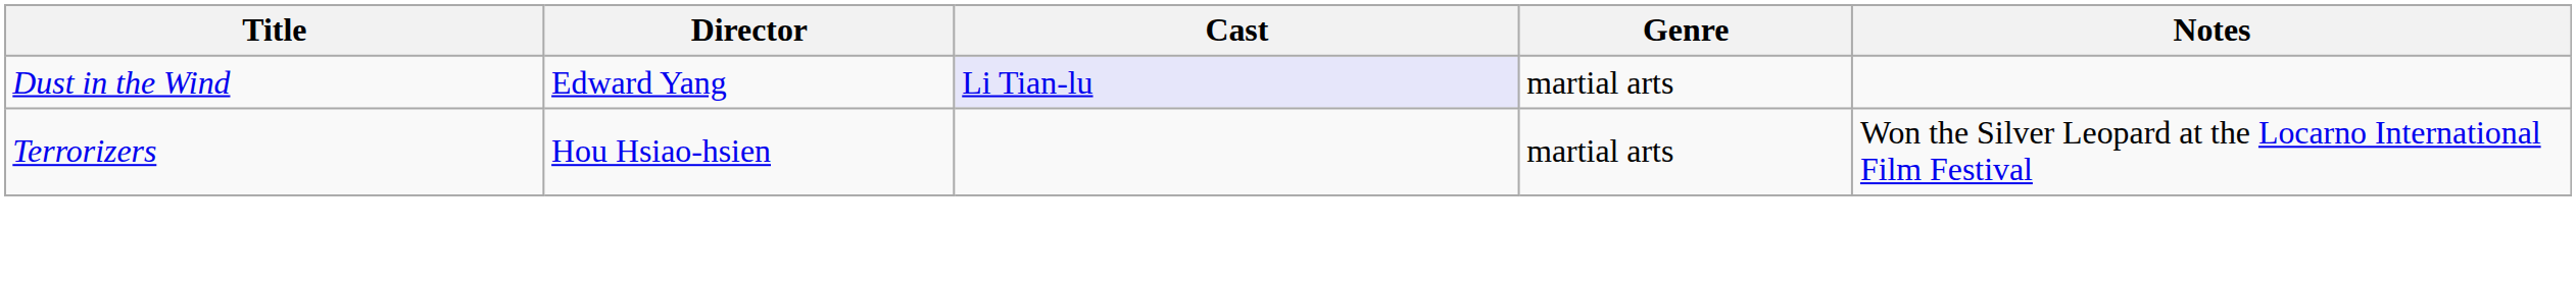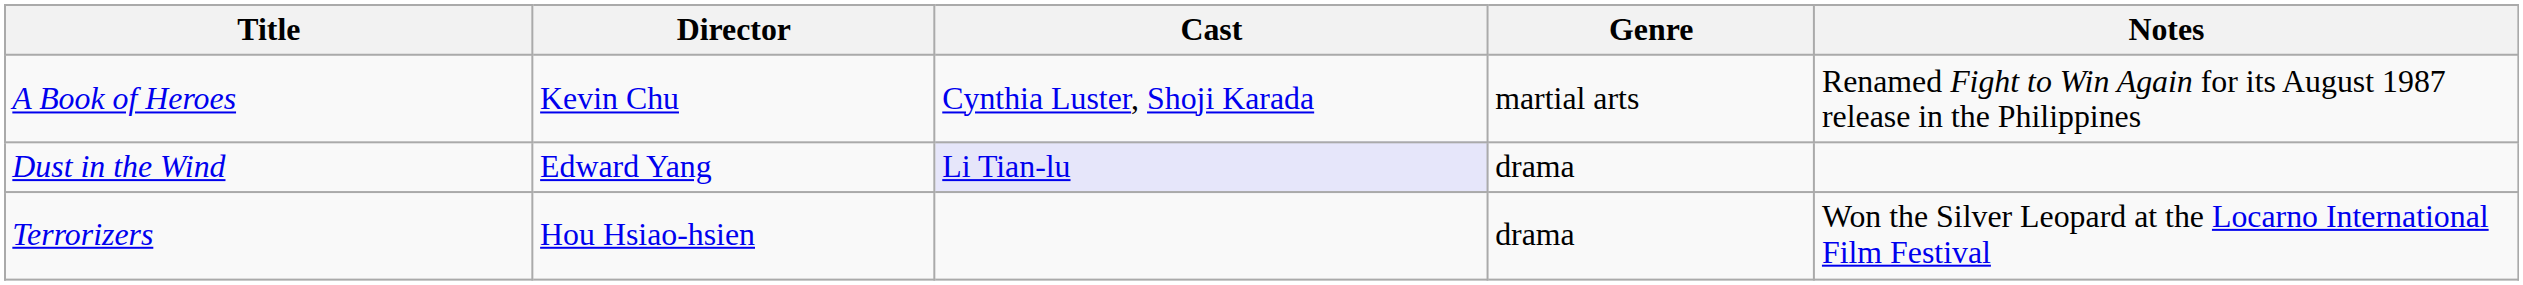 <table class="wikitable" width= "100%">
 <tr>
 <th width=21%>Title</th>
 <th width=16%>Director</th>
 <th width=22%>Cast</th>
 <th width=13%>Genre</th>
 <th width=28%>Notes</th>
 </tr>
 <tr>
+<td><em><a href='#'>A Book of Heroes</a></em></td>
+<td><a href='#'>Kevin Chu</a></td>
+<td><a href='#'>Cynthia Luster</a>, <a href='#'>Shoji Karada</a></td>
+<td>martial arts</td>
+<td>Renamed <em>Fight to Win Again</em> for its August 1987 release in the Philippines</td>
+</tr>
+<tr>
 <td><em><a href='#'>Dust in the Wind</a></em></td>
 <td><a href='#'>Edward Yang</a></td>
 <td style="background: lavender;"><a href='#'>Li Tian-lu</a></td>
-<td>martial arts</td>
+<td>drama</td>
 <td></td>
 </tr>
 <tr>
 <td><em><a href='#'>Terrorizers</a></em></td>
 <td><a href='#'>Hou Hsiao-hsien</a></td>
 <td></td>
-<td>martial arts</td>
+<td>drama</td>
 <td>Won the Silver Leopard at the <a href='#'>Locarno International Film Festival</a></td>
 </tr>
 </table>
